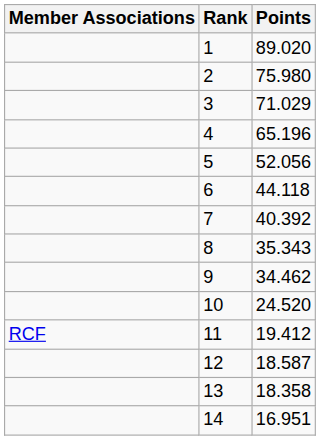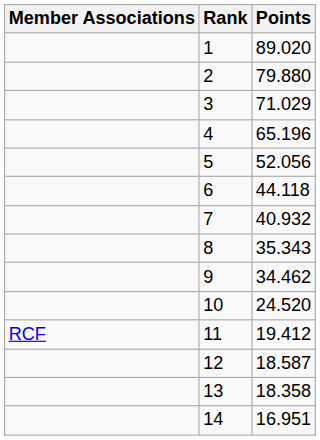 <table class="wikitable">
 <tr>
 <th min-width=265>Member Associations</th>
 <th width=15>Rank</th>
 <th width=15>Points</th>
 </tr>
 <tr>
 <td></td>
 <td>1</td>
 <td>89.020</td>
 </tr>
 <tr>
 <td></td>
 <td>2</td>
-<td>75.980</td>
+<td>79.880</td>
 </tr>
 <tr>
 <td></td>
 <td>3</td>
 <td>71.029</td>
 </tr>
 <tr>
 <td></td>
 <td>4</td>
 <td>65.196</td>
 </tr>
 <tr>
 <td></td>
 <td>5</td>
 <td>52.056</td>
 </tr>
 <tr>
 <td></td>
 <td>6</td>
 <td>44.118</td>
 </tr>
 <tr>
 <td></td>
 <td>7</td>
-<td>40.392</td>
+<td>40.932</td>
 </tr>
 <tr>
 <td></td>
 <td>8</td>
 <td>35.343</td>
 </tr>
 <tr>
 <td></td>
 <td>9</td>
 <td>34.462</td>
 </tr>
 <tr>
 <td></td>
 <td>10</td>
 <td>24.520</td>
 </tr>
 <tr>
 <td> <a href='#'>RCF</a></td>
 <td>11</td>
 <td>19.412</td>
 </tr>
 <tr>
 <td></td>
 <td>12</td>
 <td>18.587</td>
 </tr>
 <tr>
 <td></td>
 <td>13</td>
 <td>18.358</td>
 </tr>
 <tr>
 <td></td>
 <td>14</td>
 <td>16.951</td>
 </tr>
 </table>
